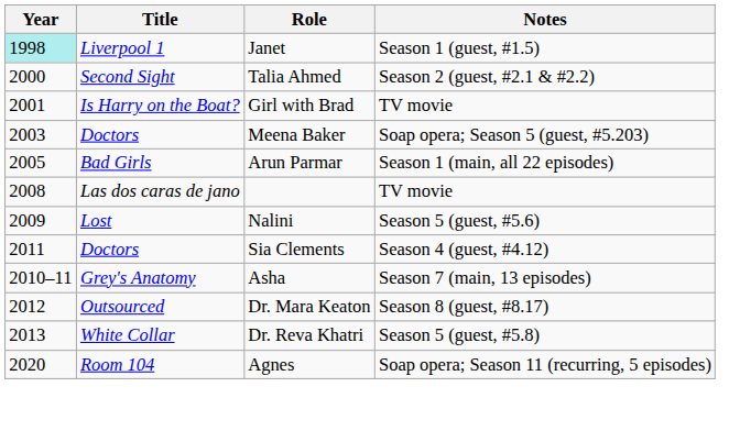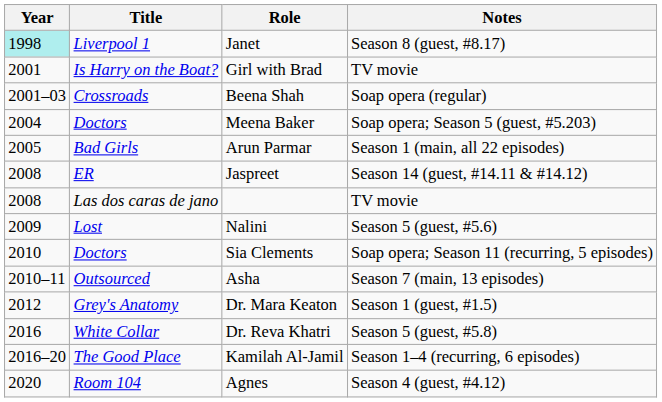 <table class="wikitable">
 <tr>
 <th>Year</th>
 <th>Title</th>
 <th>Role</th>
 <th>Notes</th>
 </tr>
 <tr>
 <td style="background: paleturquoise;">1998</td>
 <td><em><a href='#'>Liverpool 1</a></em></td>
 <td>Janet</td>
-<td>Season 1 (guest, #1.5)</td>
-</tr>
-<tr>
-<td>2000</td>
-<td><em><a href='#'>Second Sight</a></em></td>
-<td>Talia Ahmed</td>
-<td>Season 2 (guest, #2.1 & #2.2)</td>
+<td>Season 8 (guest, #8.17)</td>
 </tr>
 <tr>
 <td>2001</td>
 <td><em><a href='#'>Is Harry on the Boat?</a></em></td>
 <td>Girl with Brad</td>
 <td>TV movie</td>
 </tr>
 <tr>
-<td>2003</td>
+<td>2001–03</td>
+<td><em><a href='#'>Crossroads</a></em></td>
+<td>Beena Shah</td>
+<td>Soap opera (regular)</td>
+</tr>
+<tr>
+<td>2004</td>
 <td><em><a href='#'>Doctors</a></em></td>
 <td>Meena Baker</td>
 <td>Soap opera; Season 5 (guest, #5.203)</td>
 </tr>
 <tr>
 <td>2005</td>
 <td><em><a href='#'>Bad Girls</a></em></td>
 <td>Arun Parmar</td>
 <td>Season 1 (main, all 22 episodes)</td>
+</tr>
+<tr>
+<td>2008</td>
+<td><em><a href='#'>ER</a></em></td>
+<td>Jaspreet</td>
+<td>Season 14 (guest, #14.11 & #14.12)</td>
 </tr>
 <tr>
 <td>2008</td>
 <td><em>Las dos caras de jano</em></td>
 <td></td>
 <td>TV movie</td>
 </tr>
 <tr>
 <td>2009</td>
 <td><em><a href='#'>Lost</a></em></td>
 <td>Nalini</td>
 <td>Season 5 (guest, #5.6)</td>
 </tr>
 <tr>
-<td>2011</td>
+<td>2010</td>
 <td><em><a href='#'>Doctors</a></em></td>
 <td>Sia Clements</td>
-<td>Season 4 (guest, #4.12)</td>
+<td>Soap opera; Season 11 (recurring, 5 episodes)</td>
 </tr>
 <tr>
 <td>2010–11</td>
-<td><em><a href='#'>Grey's Anatomy</a></em></td>
+<td><em><a href='#'>Outsourced</a></em></td>
 <td>Asha</td>
 <td>Season 7 (main, 13 episodes)</td>
 </tr>
 <tr>
 <td>2012</td>
-<td><em><a href='#'>Outsourced</a></em></td>
+<td><em><a href='#'>Grey's Anatomy</a></em></td>
 <td>Dr. Mara Keaton</td>
-<td>Season 8 (guest, #8.17)</td>
+<td>Season 1 (guest, #1.5)</td>
 </tr>
 <tr>
-<td>2013</td>
+<td>2016</td>
 <td><em><a href='#'>White Collar</a></em></td>
 <td>Dr. Reva Khatri</td>
 <td>Season 5 (guest, #5.8)</td>
 </tr>
 <tr>
+<td>2016–20</td>
+<td><em><a href='#'>The Good Place</a></em></td>
+<td>Kamilah Al-Jamil</td>
+<td>Season 1–4 (recurring, 6 episodes)</td>
+</tr>
+<tr>
 <td>2020</td>
 <td><em><a href='#'>Room 104</a></em></td>
 <td>Agnes</td>
-<td>Soap opera; Season 11 (recurring, 5 episodes)</td>
+<td>Season 4 (guest, #4.12)</td>
 </tr>
 </table>
